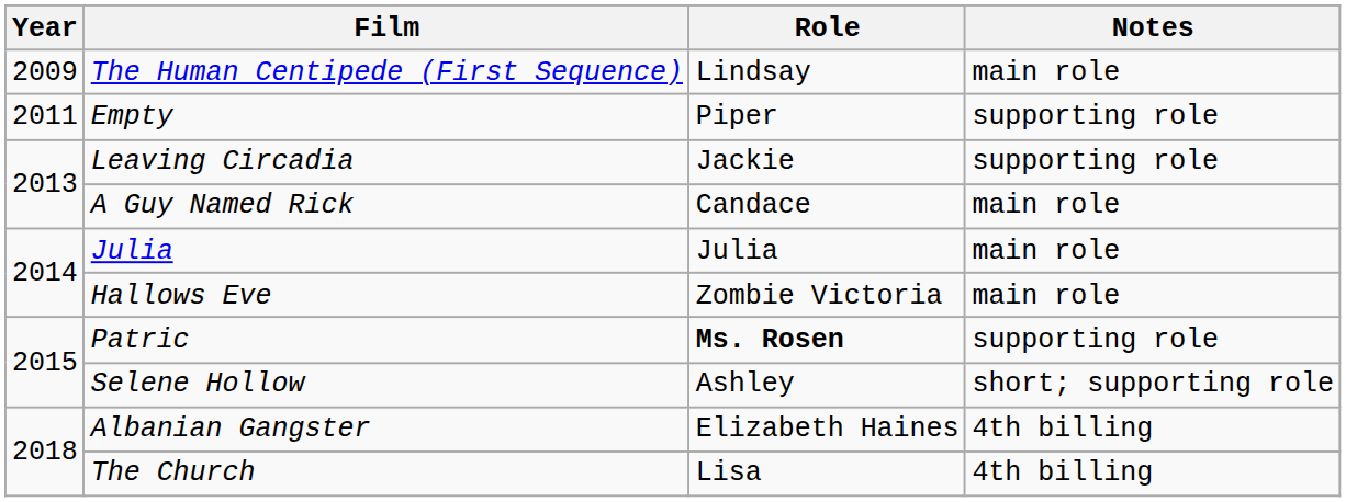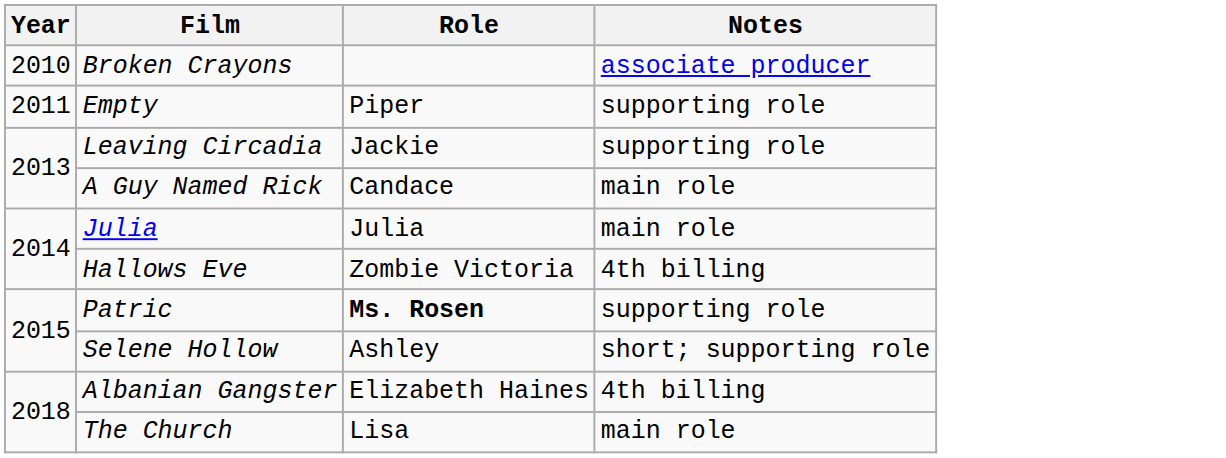 <table class="wikitable">
 <tr>
 <th>Year</th>
 <th>Film</th>
 <th>Role</th>
 <th>Notes</th>
 </tr>
 <tr>
-<td>2009</td>
-<td><em><a href='#'>The Human Centipede (First Sequence)</a></em></td>
-<td>Lindsay</td>
-<td>main role</td>
+<td>2010</td>
+<td><em>Broken Crayons</em></td>
+<td></td>
+<td><a href='#'>associate producer</a></td>
 </tr>
 <tr>
 <td>2011</td>
 <td><em>Empty</em></td>
 <td>Piper</td>
 <td>supporting role</td>
 </tr>
 <tr>
 <td rowspan="2">2013</td>
 <td><em>Leaving Circadia</em></td>
 <td>Jackie</td>
 <td>supporting role</td>
 </tr>
 <tr>
 <td><em>A Guy Named Rick</em></td>
 <td>Candace</td>
 <td>main role</td>
 </tr>
 <tr>
 <td rowspan="2">2014</td>
 <td><em><a href='#'>Julia</a></em></td>
 <td>Julia</td>
 <td>main role</td>
 </tr>
 <tr>
 <td><em>Hallows Eve</em></td>
 <td>Zombie Victoria</td>
-<td>main role</td>
+<td>4th billing</td>
 </tr>
 <tr>
 <td rowspan="2">2015</td>
 <td><em>Patric</em></td>
 <td><strong>Ms. Rosen</strong></td>
 <td>supporting role</td>
 </tr>
 <tr>
 <td><em>Selene Hollow</em></td>
 <td>Ashley</td>
 <td>short; supporting role</td>
 </tr>
 <tr>
 <td rowspan="2">2018</td>
 <td><em>Albanian Gangster</em></td>
 <td>Elizabeth Haines</td>
 <td>4th billing</td>
 </tr>
 <tr>
 <td><em>The Church</em></td>
 <td>Lisa</td>
-<td>4th billing</td>
+<td>main role</td>
 </tr>
 </table>
